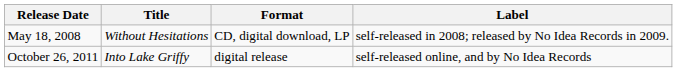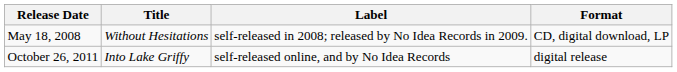 <table class="wikitable">
 <tr>
 <th>Release Date</th>
 <th>Title</th>
+<th>Label</th>
 <th>Format</th>
-<th>Label</th>
 </tr>
 <tr>
 <td>May 18, 2008</td>
 <td><em>Without Hesitations</em></td>
+<td>self-released in 2008; released by No Idea Records in 2009.</td>
 <td>CD, digital download, LP</td>
-<td>self-released in 2008; released by No Idea Records in 2009.</td>
 </tr>
 <tr>
 <td>October 26, 2011</td>
 <td><em>Into Lake Griffy</em></td>
+<td>self-released online, and by No Idea Records</td>
 <td>digital release</td>
-<td>self-released online, and by No Idea Records</td>
 </tr>
 </table>
